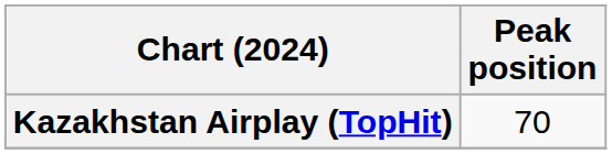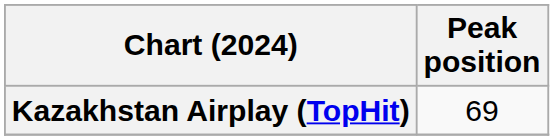 <table class="wikitable plainrowheaders" style="text-align:center">
 <tr>
 <th scope="col">Chart (2024)</th>
 <th scope="col">Peak<br>position</th>
 </tr>
 <tr>
 <th scope="row">Kazakhstan Airplay (<a href='#'>TopHit</a>)</th>
-<td>70</td>
+<td>69</td>
 </tr>
 <tr>
 </tr>
 </table>
